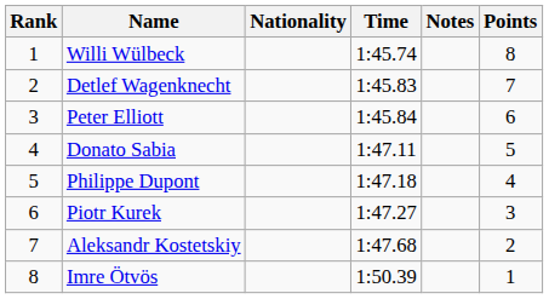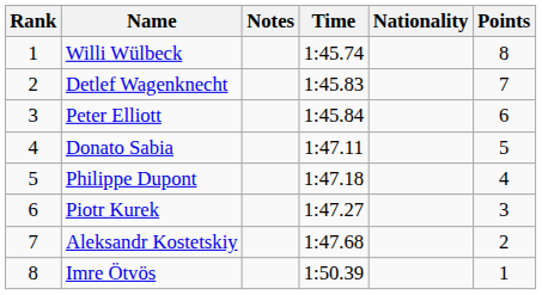 <table class="wikitable sortable" style="text-align:center">
 <tr>
 <th>Rank</th>
 <th>Name</th>
+<th>Notes</th>
+<th>Time</th>
 <th>Nationality</th>
-<th>Time</th>
-<th>Notes</th>
 <th>Points</th>
 </tr>
 <tr>
 <td>1</td>
 <td align=left><a href='#'>Willi Wülbeck</a></td>
+<td></td>
+<td>1:45.74</td>
 <td align=left></td>
-<td>1:45.74</td>
-<td></td>
 <td>8</td>
 </tr>
 <tr>
 <td>2</td>
 <td align=left><a href='#'>Detlef Wagenknecht</a></td>
+<td></td>
+<td>1:45.83</td>
 <td align=left></td>
-<td>1:45.83</td>
-<td></td>
 <td>7</td>
 </tr>
 <tr>
 <td>3</td>
 <td align=left><a href='#'>Peter Elliott</a></td>
+<td></td>
+<td>1:45.84</td>
 <td align=left></td>
-<td>1:45.84</td>
-<td></td>
 <td>6</td>
 </tr>
 <tr>
 <td>4</td>
 <td align=left><a href='#'>Donato Sabia</a></td>
+<td></td>
+<td>1:47.11</td>
 <td align=left></td>
-<td>1:47.11</td>
-<td></td>
 <td>5</td>
 </tr>
 <tr>
 <td>5</td>
 <td align=left><a href='#'>Philippe Dupont</a></td>
+<td></td>
+<td>1:47.18</td>
 <td align=left></td>
-<td>1:47.18</td>
-<td></td>
 <td>4</td>
 </tr>
 <tr>
 <td>6</td>
 <td align=left><a href='#'>Piotr Kurek</a></td>
+<td></td>
+<td>1:47.27</td>
 <td align=left></td>
-<td>1:47.27</td>
-<td></td>
 <td>3</td>
 </tr>
 <tr>
 <td>7</td>
 <td align=left><a href='#'>Aleksandr Kostetskiy</a></td>
+<td></td>
+<td>1:47.68</td>
 <td align=left></td>
-<td>1:47.68</td>
-<td></td>
 <td>2</td>
 </tr>
 <tr>
 <td>8</td>
 <td align=left><a href='#'>Imre Ötvös</a></td>
+<td></td>
+<td>1:50.39</td>
 <td align=left></td>
-<td>1:50.39</td>
-<td></td>
 <td>1</td>
 </tr>
 </table>
